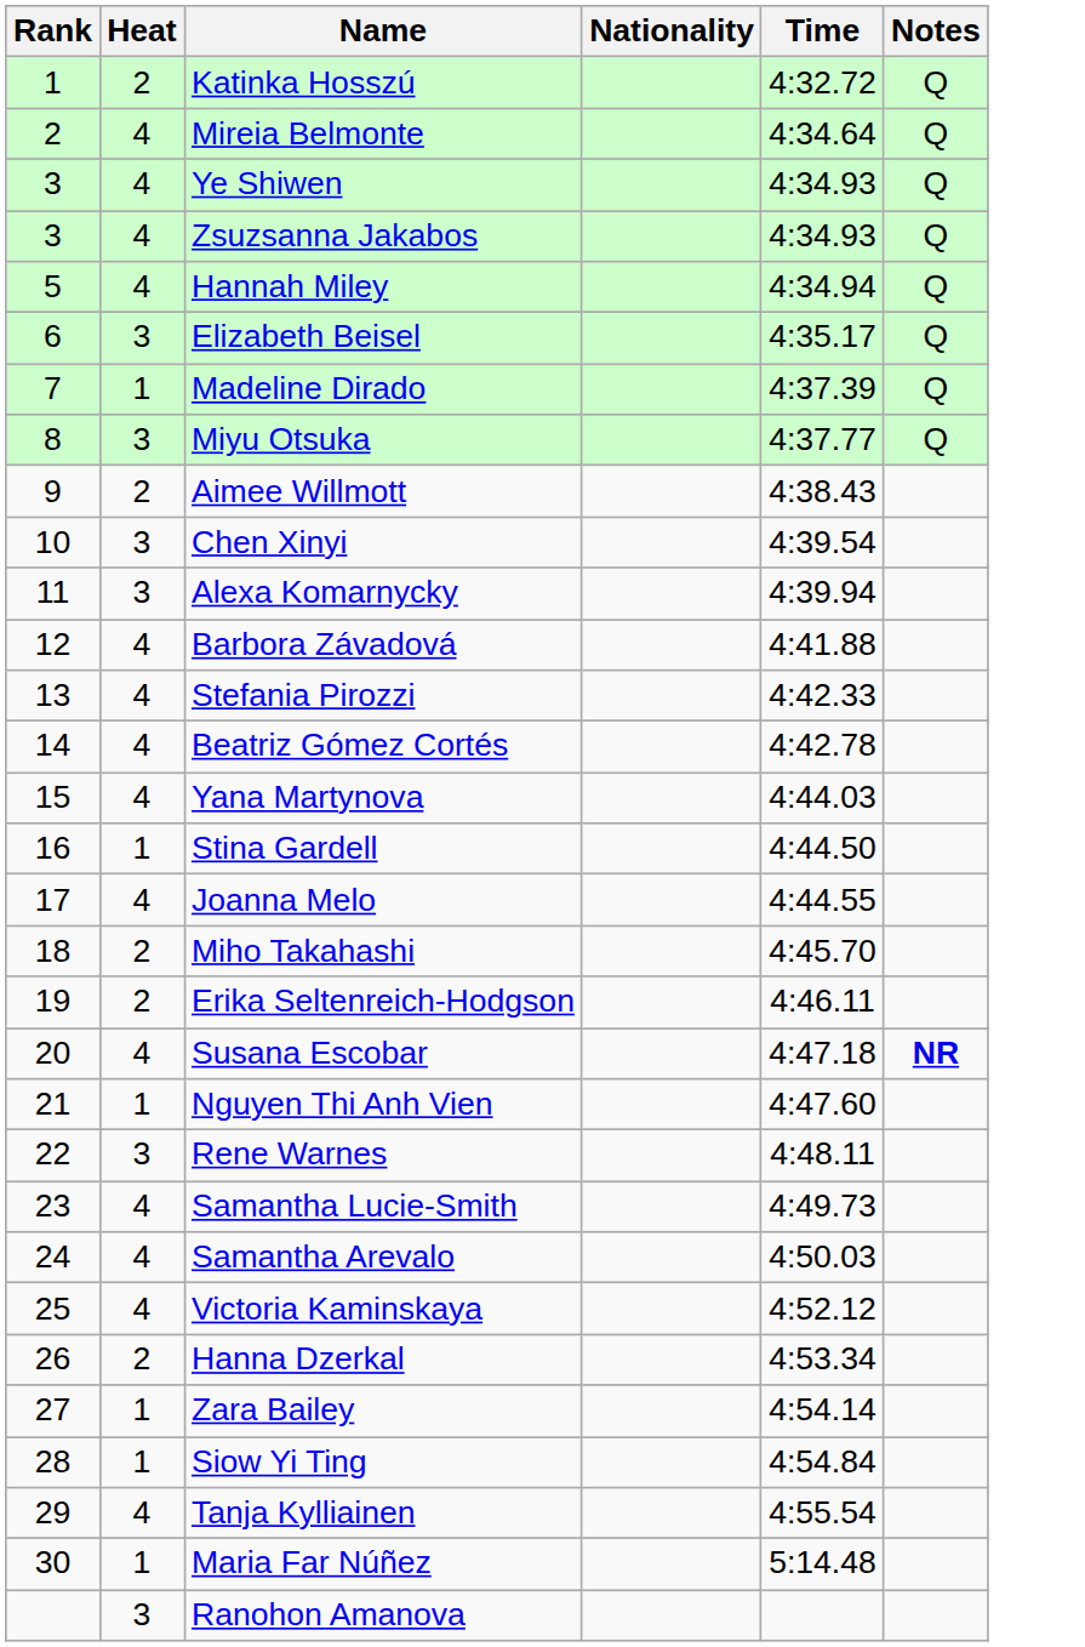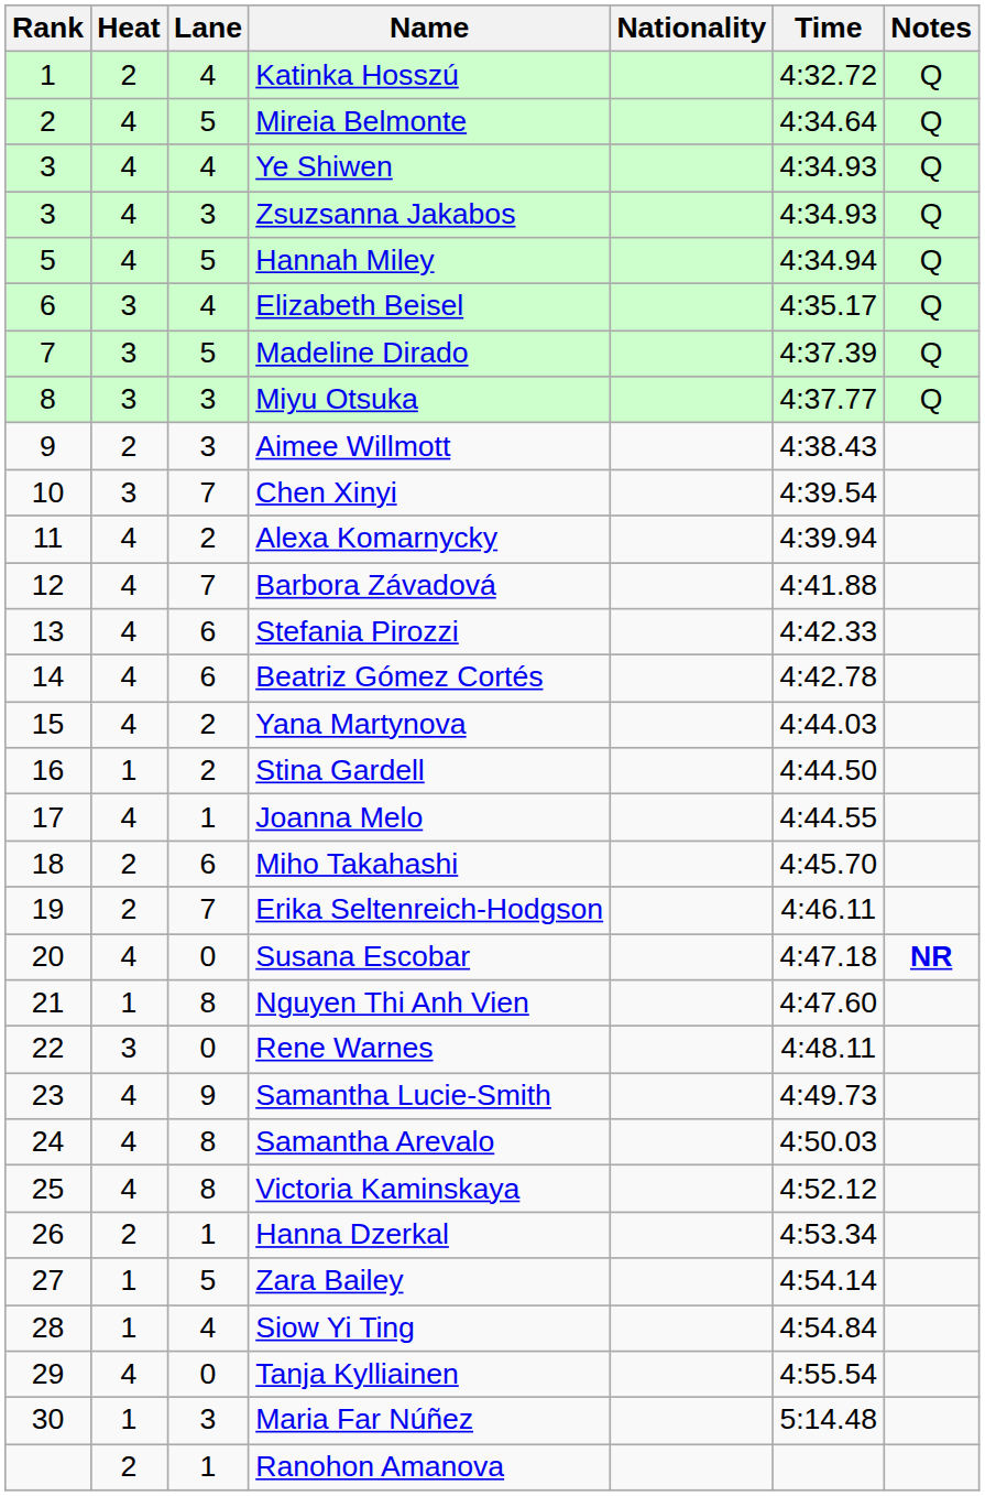 <table class="wikitable sortable" style="text-align:center">
 <tr>
 <th>Rank</th>
 <th>Heat</th>
+<th>Lane</th>
 <th>Name</th>
 <th>Nationality</th>
 <th>Time</th>
 <th>Notes</th>
 </tr>
 <tr bgcolor=ccffcc>
 <td>1</td>
 <td>2</td>
+<td>4</td>
 <td align=left><a href='#'>Katinka Hosszú</a></td>
 <td align=left></td>
 <td>4:32.72</td>
 <td>Q</td>
 </tr>
 <tr bgcolor=ccffcc>
 <td>2</td>
 <td>4</td>
+<td>5</td>
 <td align=left><a href='#'>Mireia Belmonte</a></td>
 <td align=left></td>
 <td>4:34.64</td>
 <td>Q</td>
 </tr>
 <tr bgcolor=ccffcc>
 <td>3</td>
+<td>4</td>
 <td>4</td>
 <td align=left><a href='#'>Ye Shiwen</a></td>
 <td align=left></td>
 <td>4:34.93</td>
 <td>Q</td>
 </tr>
 <tr bgcolor=ccffcc>
 <td>3</td>
 <td>4</td>
+<td>3</td>
 <td align=left><a href='#'>Zsuzsanna Jakabos</a></td>
 <td align=left></td>
 <td>4:34.93</td>
 <td>Q</td>
 </tr>
 <tr bgcolor=ccffcc>
 <td>5</td>
 <td>4</td>
+<td>5</td>
 <td align=left><a href='#'>Hannah Miley</a></td>
 <td align=left></td>
 <td>4:34.94</td>
 <td>Q</td>
 </tr>
 <tr bgcolor=ccffcc>
 <td>6</td>
 <td>3</td>
+<td>4</td>
 <td align=left><a href='#'>Elizabeth Beisel</a></td>
 <td align=left></td>
 <td>4:35.17</td>
 <td>Q</td>
 </tr>
 <tr bgcolor=ccffcc>
 <td>7</td>
-<td>1</td>
+<td>3</td>
+<td>5</td>
 <td align=left><a href='#'>Madeline Dirado</a></td>
 <td align=left></td>
 <td>4:37.39</td>
 <td>Q</td>
 </tr>
 <tr bgcolor=ccffcc>
 <td>8</td>
+<td>3</td>
 <td>3</td>
 <td align=left><a href='#'>Miyu Otsuka</a></td>
 <td align=left></td>
 <td>4:37.77</td>
 <td>Q</td>
 </tr>
 <tr>
 <td>9</td>
 <td>2</td>
+<td>3</td>
 <td align=left><a href='#'>Aimee Willmott</a></td>
 <td align=left></td>
 <td>4:38.43</td>
 <td></td>
 </tr>
 <tr>
 <td>10</td>
 <td>3</td>
+<td>7</td>
 <td align=left><a href='#'>Chen Xinyi</a></td>
 <td align=left></td>
 <td>4:39.54</td>
 <td></td>
 </tr>
 <tr>
 <td>11</td>
-<td>3</td>
+<td>4</td>
+<td>2</td>
 <td align=left><a href='#'>Alexa Komarnycky</a></td>
 <td align=left></td>
 <td>4:39.94</td>
 <td></td>
 </tr>
 <tr>
 <td>12</td>
 <td>4</td>
+<td>7</td>
 <td align=left><a href='#'>Barbora Závadová</a></td>
 <td align=left></td>
 <td>4:41.88</td>
 <td></td>
 </tr>
 <tr>
 <td>13</td>
 <td>4</td>
+<td>6</td>
 <td align=left><a href='#'>Stefania Pirozzi</a></td>
 <td align=left></td>
 <td>4:42.33</td>
 <td></td>
 </tr>
 <tr>
 <td>14</td>
 <td>4</td>
+<td>6</td>
 <td align=left><a href='#'>Beatriz Gómez Cortés</a></td>
 <td align=left></td>
 <td>4:42.78</td>
 <td></td>
 </tr>
 <tr>
 <td>15</td>
 <td>4</td>
+<td>2</td>
 <td align=left><a href='#'>Yana Martynova</a></td>
 <td align=left></td>
 <td>4:44.03</td>
 <td></td>
 </tr>
 <tr>
 <td>16</td>
 <td>1</td>
+<td>2</td>
 <td align=left><a href='#'>Stina Gardell</a></td>
 <td align=left></td>
 <td>4:44.50</td>
 <td></td>
 </tr>
 <tr>
 <td>17</td>
 <td>4</td>
+<td>1</td>
 <td align=left><a href='#'>Joanna Melo</a></td>
 <td align=left></td>
 <td>4:44.55</td>
 <td></td>
 </tr>
 <tr>
 <td>18</td>
 <td>2</td>
+<td>6</td>
 <td align=left><a href='#'>Miho Takahashi</a></td>
 <td align=left></td>
 <td>4:45.70</td>
 <td></td>
 </tr>
 <tr>
 <td>19</td>
 <td>2</td>
+<td>7</td>
 <td align=left><a href='#'>Erika Seltenreich-Hodgson</a></td>
 <td align=left></td>
 <td>4:46.11</td>
 <td></td>
 </tr>
 <tr>
 <td>20</td>
 <td>4</td>
+<td>0</td>
 <td align=left><a href='#'>Susana Escobar</a></td>
 <td align=left></td>
 <td>4:47.18</td>
 <td><strong><a href='#'>NR</a></strong></td>
 </tr>
 <tr>
 <td>21</td>
 <td>1</td>
+<td>8</td>
 <td align=left><a href='#'>Nguyen Thi Anh Vien</a></td>
 <td align=left></td>
 <td>4:47.60</td>
 <td></td>
 </tr>
 <tr>
 <td>22</td>
 <td>3</td>
+<td>0</td>
 <td align=left><a href='#'>Rene Warnes</a></td>
 <td align=left></td>
 <td>4:48.11</td>
 <td></td>
 </tr>
 <tr>
 <td>23</td>
 <td>4</td>
+<td>9</td>
 <td align=left><a href='#'>Samantha Lucie-Smith</a></td>
 <td align=left></td>
 <td>4:49.73</td>
 <td></td>
 </tr>
 <tr>
 <td>24</td>
 <td>4</td>
+<td>8</td>
 <td align=left><a href='#'>Samantha Arevalo</a></td>
 <td align=left></td>
 <td>4:50.03</td>
 <td></td>
 </tr>
 <tr>
 <td>25</td>
 <td>4</td>
+<td>8</td>
 <td align=left><a href='#'>Victoria Kaminskaya</a></td>
 <td align=left></td>
 <td>4:52.12</td>
 <td></td>
 </tr>
 <tr>
 <td>26</td>
 <td>2</td>
+<td>1</td>
 <td align=left><a href='#'>Hanna Dzerkal</a></td>
 <td align=left></td>
 <td>4:53.34</td>
 <td></td>
 </tr>
 <tr>
 <td>27</td>
 <td>1</td>
+<td>5</td>
 <td align=left><a href='#'>Zara Bailey</a></td>
 <td align=left></td>
 <td>4:54.14</td>
 <td></td>
 </tr>
 <tr>
 <td>28</td>
 <td>1</td>
+<td>4</td>
 <td align=left><a href='#'>Siow Yi Ting</a></td>
 <td align=left></td>
 <td>4:54.84</td>
 <td></td>
 </tr>
 <tr>
 <td>29</td>
 <td>4</td>
+<td>0</td>
 <td align=left><a href='#'>Tanja Kylliainen</a></td>
 <td align=left></td>
 <td>4:55.54</td>
 <td></td>
 </tr>
 <tr>
 <td>30</td>
 <td>1</td>
+<td>3</td>
 <td align=left><a href='#'>Maria Far Núñez</a></td>
 <td align=left></td>
 <td>5:14.48</td>
 <td></td>
 </tr>
 <tr>
 <td></td>
-<td>3</td>
+<td>2</td>
+<td>1</td>
 <td align=left><a href='#'>Ranohon Amanova</a></td>
 <td align=left></td>
 <td></td>
 <td></td>
 </tr>
 </table>
